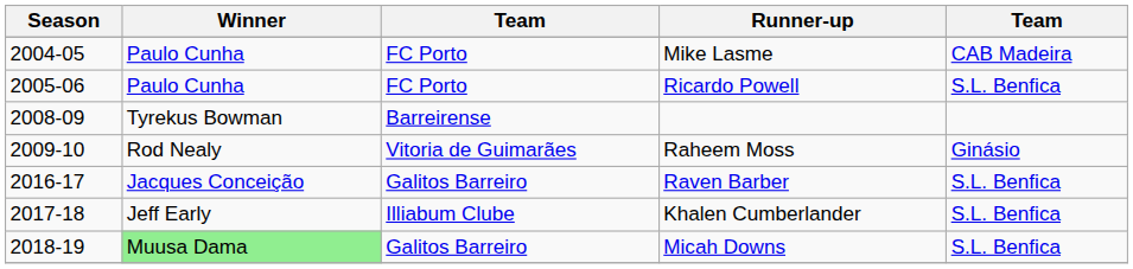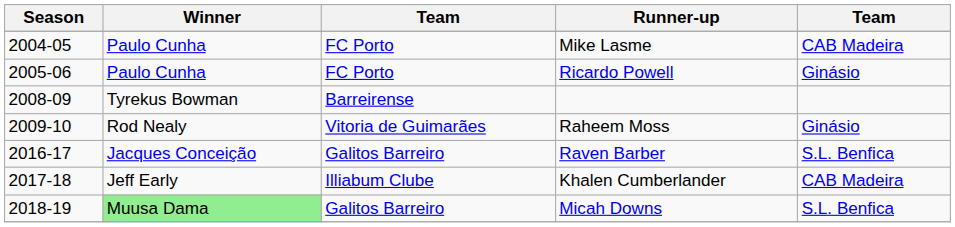 <table class="wikitable sortable" width=70%>
 <tr bgcolor=>
 <th>Season</th>
 <th>Winner</th>
 <th>Team</th>
 <th>Runner-up</th>
 <th>Team</th>
 </tr>
 <tr>
 </tr>
 <tr>
 <td align="left">2004-05</td>
 <td align="left"> <a href='#'>Paulo Cunha</a></td>
 <td align="left"><a href='#'>FC Porto</a></td>
 <td align="left"> Mike Lasme</td>
 <td align="left"><a href='#'>CAB Madeira</a></td>
 </tr>
 <tr>
 <td align="left">2005-06</td>
 <td align="left"> <a href='#'>Paulo Cunha</a></td>
 <td align="left"><a href='#'>FC Porto</a></td>
 <td align="left"> <a href='#'>Ricardo Powell</a></td>
-<td align="left"><a href='#'>S.L. Benfica</a></td>
+<td align="left"><a href='#'>Ginásio</a></td>
 </tr>
 <tr>
 <td align="left">2008-09</td>
 <td align="left"> Tyrekus Bowman</td>
 <td align="left"><a href='#'>Barreirense</a></td>
 <td align="left"></td>
 <td align="left"></td>
 </tr>
 <tr>
 <td align="left">2009-10</td>
 <td align="left"> Rod Nealy</td>
 <td align="left"><a href='#'>Vitoria de Guimarães</a></td>
 <td align="left"> Raheem Moss</td>
 <td align="left"><a href='#'>Ginásio</a></td>
 </tr>
 <tr>
 <td align="left">2016-17</td>
 <td align="left">  <a href='#'>Jacques Conceição</a></td>
 <td align="left"><a href='#'>Galitos Barreiro</a></td>
 <td align="left"> <a href='#'>Raven Barber</a></td>
 <td align="left"><a href='#'>S.L. Benfica</a></td>
 </tr>
 <tr>
 <td align="left">2017-18</td>
 <td align="left"> Jeff Early</td>
 <td align="left"><a href='#'>Illiabum Clube</a></td>
 <td align="left"> Khalen Cumberlander</td>
-<td align="left"><a href='#'>S.L. Benfica</a></td>
+<td align="left"><a href='#'>CAB Madeira</a></td>
 </tr>
 <tr>
 <td align="left">2018-19</td>
 <td align="left" style="background: lightgreen;"> Muusa Dama</td>
 <td align="left"><a href='#'>Galitos Barreiro</a></td>
 <td align="left"> <a href='#'>Micah Downs</a></td>
 <td align="left"><a href='#'>S.L. Benfica</a></td>
 </tr>
 <tr>
 </tr>
 </table>
